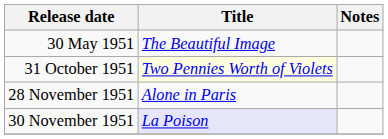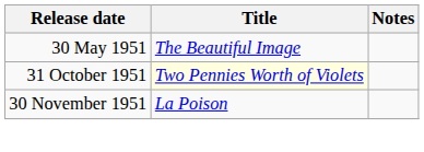 <table class="wikitable sortable">
 <tr>
 <th scope="col">Release date</th>
 <th>Title</th>
 <th>Notes</th>
 </tr>
 <tr>
 <td style="text-align:right;">30 May 1951</td>
 <td><em><a href='#'>The Beautiful Image</a></em></td>
 <td></td>
 </tr>
 <tr>
 <td style="text-align:right;">31 October 1951</td>
 <td style="background: lightyellow;"><em><a href='#'>Two Pennies Worth of Violets</a></em></td>
 <td></td>
 </tr>
 <tr>
-<td style="text-align:right;">28 November 1951</td>
-<td><em><a href='#'>Alone in Paris</a></em></td>
-<td></td>
-</tr>
-<tr>
 <td style="text-align:right;">30 November 1951</td>
-<td style="background: lavender;"><em><a href='#'>La Poison</a></em></td>
+<td><em><a href='#'>La Poison</a></em></td>
 <td></td>
 </tr>
 <tr>
 </tr>
 </table>
